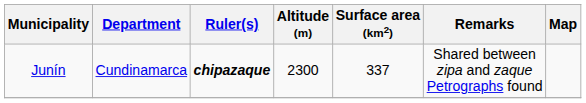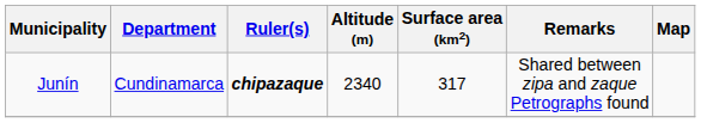 <table class="wikitable sortable mw-collapsible">
 <tr>
 <th scope="col">Municipality<br></th>
 <th scope="col"><a href='#'>Department</a></th>
 <th scope="col"><a href='#'>Ruler(s)</a></th>
 <th scope="col">Altitude<br><small>(m)</small></th>
 <th scope="col">Surface area<br><small>(km<sup>2</sup>)</small></th>
 <th scope="col">Remarks</th>
 <th scope="col">Map</th>
 </tr>
 <tr>
 <td align=center><a href='#'>Junín</a></td>
 <td align=center><a href='#'>Cundinamarca</a></td>
 <td align=center><strong><em>chipazaque</em></strong></td>
-<td align=center>2300</td>
-<td align=center>337</td>
+<td align=center>2340</td>
+<td align=center>317</td>
 <td align=center>Shared between<br><em>zipa</em> and <em>zaque</em><br><a href='#'>Petrographs</a> found</td>
 <td align=center></td>
 </tr>
 <tr>
 </tr>
 </table>
